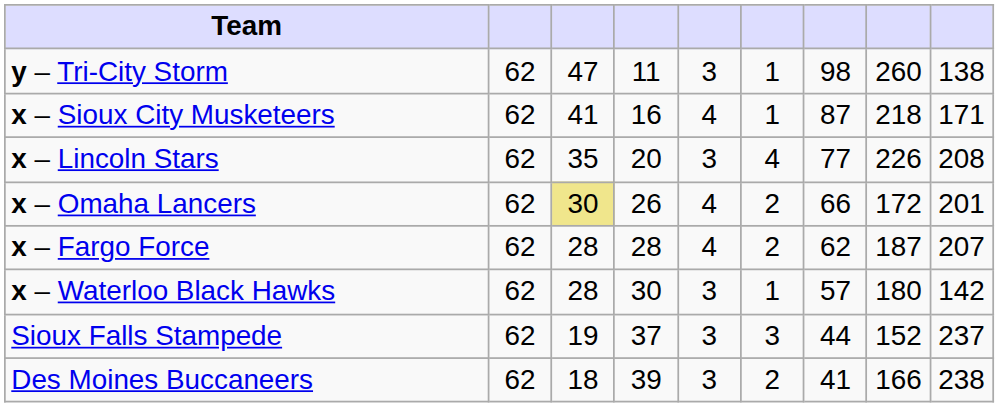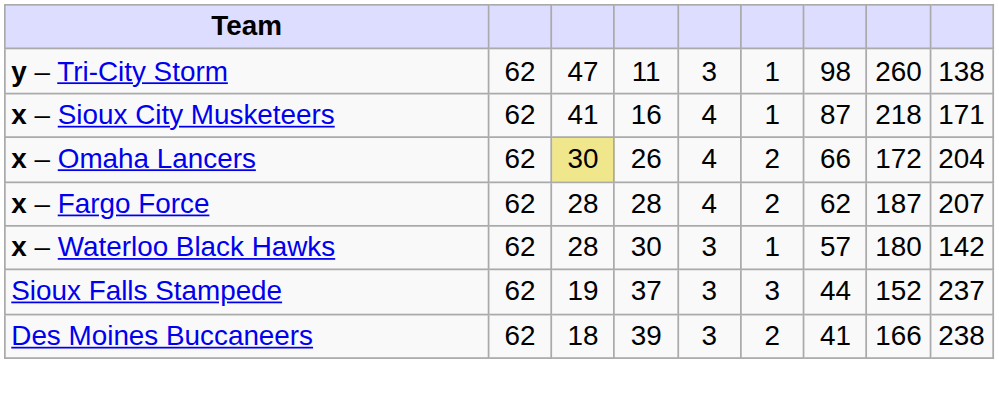 <table class="wikitable" style="text-align:center">
 <tr>
 <th style="background:#ddf; width:46%;">Team</th>
 <th style="background:#ddf; width:6%;"></th>
 <th style="background:#ddf; width:6%;"></th>
 <th style="background:#ddf; width:6%;"></th>
 <th style="background:#ddf; width:6%;"></th>
 <th style="background:#ddf; width:6%;"></th>
 <th style="background:#ddf; width:6%;"></th>
 <th style="background:#ddf; width:6%;"></th>
 <th style="background:#ddf; width:6%;"></th>
 </tr>
 <tr>
 <td align=left><strong>y</strong> – <a href='#'>Tri-City Storm</a></td>
 <td>62</td>
 <td>47</td>
 <td>11</td>
 <td>3</td>
 <td>1</td>
 <td>98</td>
 <td>260</td>
 <td>138</td>
 </tr>
 <tr>
 <td align=left><strong>x</strong> – <a href='#'>Sioux City Musketeers</a></td>
 <td>62</td>
 <td>41</td>
 <td>16</td>
 <td>4</td>
 <td>1</td>
 <td>87</td>
 <td>218</td>
 <td>171</td>
 </tr>
 <tr>
-<td align=left><strong>x</strong> – <a href='#'>Lincoln Stars</a></td>
-<td>62</td>
-<td>35</td>
-<td>20</td>
-<td>3</td>
-<td>4</td>
-<td>77</td>
-<td>226</td>
-<td>208</td>
-</tr>
-<tr>
 <td align=left><strong>x</strong> – <a href='#'>Omaha Lancers</a></td>
 <td>62</td>
 <td style="background: khaki;">30</td>
 <td>26</td>
 <td>4</td>
 <td>2</td>
 <td>66</td>
 <td>172</td>
-<td>201</td>
+<td>204</td>
 </tr>
 <tr>
 <td align=left><strong>x</strong> – <a href='#'>Fargo Force</a></td>
 <td>62</td>
 <td>28</td>
 <td>28</td>
 <td>4</td>
 <td>2</td>
 <td>62</td>
 <td>187</td>
 <td>207</td>
 </tr>
 <tr>
 <td align=left><strong>x</strong> – <a href='#'>Waterloo Black Hawks</a></td>
 <td>62</td>
 <td>28</td>
 <td>30</td>
 <td>3</td>
 <td>1</td>
 <td>57</td>
 <td>180</td>
 <td>142</td>
 </tr>
 <tr>
 <td align=left><a href='#'>Sioux Falls Stampede</a></td>
 <td>62</td>
 <td>19</td>
 <td>37</td>
 <td>3</td>
 <td>3</td>
 <td>44</td>
 <td>152</td>
 <td>237</td>
 </tr>
 <tr>
 <td align=left><a href='#'>Des Moines Buccaneers</a></td>
 <td>62</td>
 <td>18</td>
 <td>39</td>
 <td>3</td>
 <td>2</td>
 <td>41</td>
 <td>166</td>
 <td>238</td>
 </tr>
 </table>
